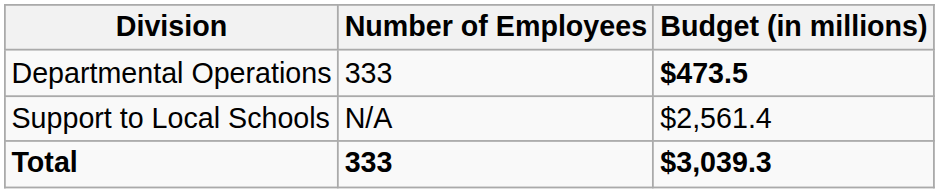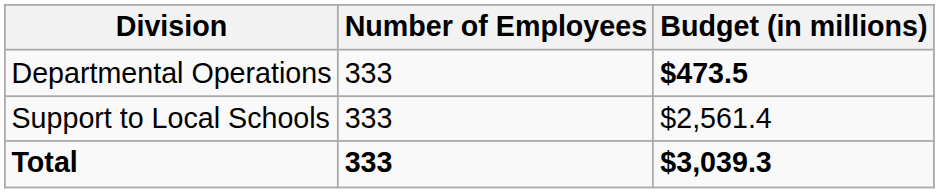 <table border="1" cellspacing="0" cellpadding="5" style="border-collapse:collapse;" class="wikitable">
 <tr>
 <th>Division</th>
 <th>Number of Employees</th>
 <th>Budget (in millions)</th>
 </tr>
 <tr>
 <td>Departmental Operations<br></td>
 <td>333<br></td>
 <td><strong>$473.5<br></strong></td>
 </tr>
 <tr>
 <td>Support to Local Schools</td>
-<td>N/A</td>
+<td>333<br></td>
 <td>$2,561.4</td>
 </tr>
 <tr>
 <td><strong>Total</strong></td>
 <td><strong>333</strong></td>
 <td><strong>$3,039.3</strong></td>
 </tr>
 </table>
